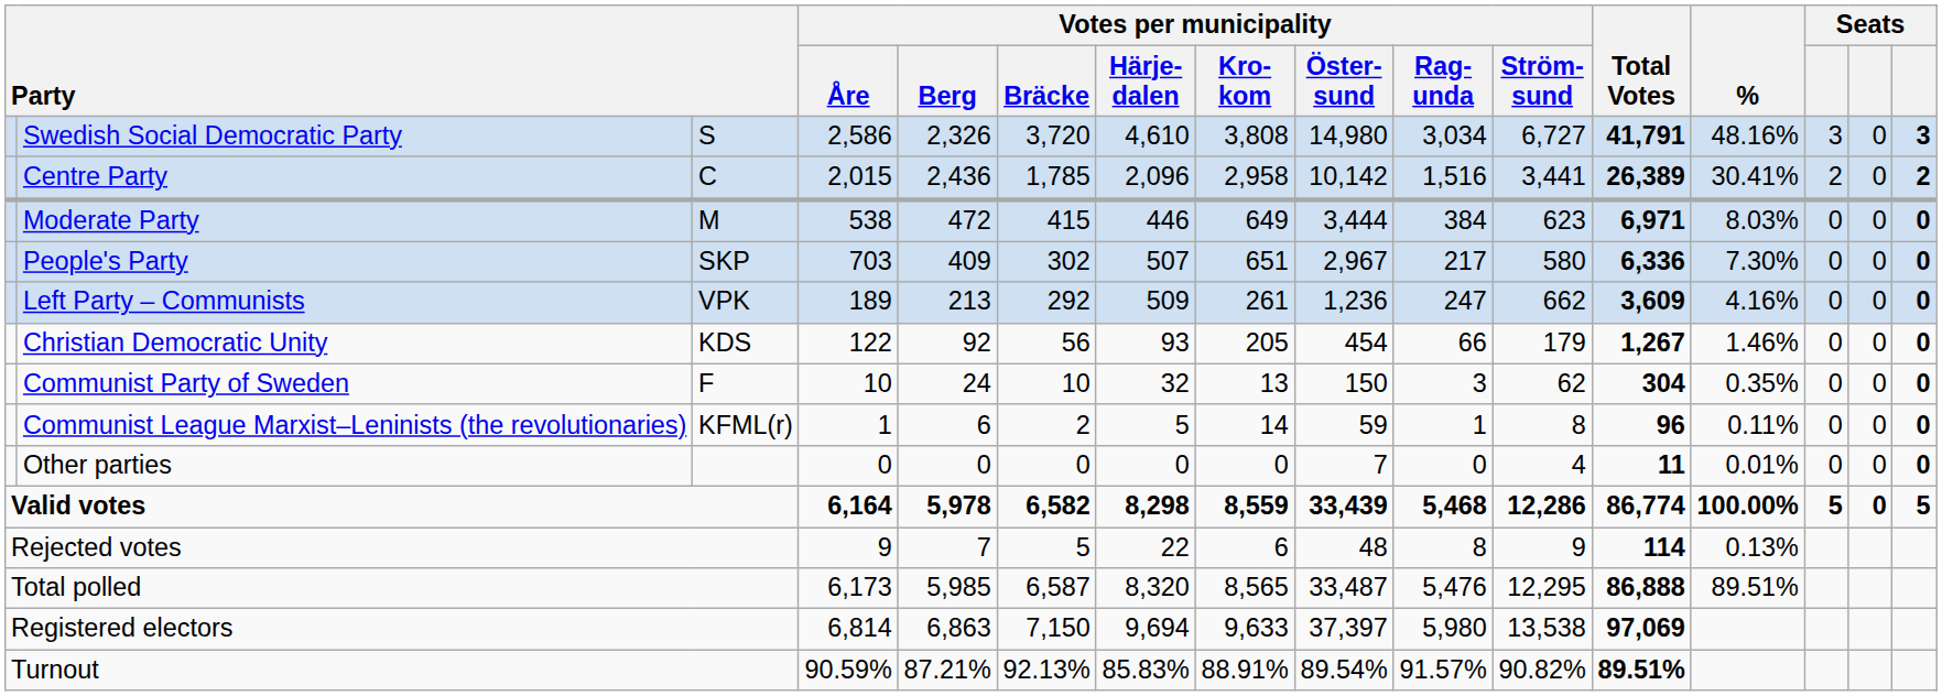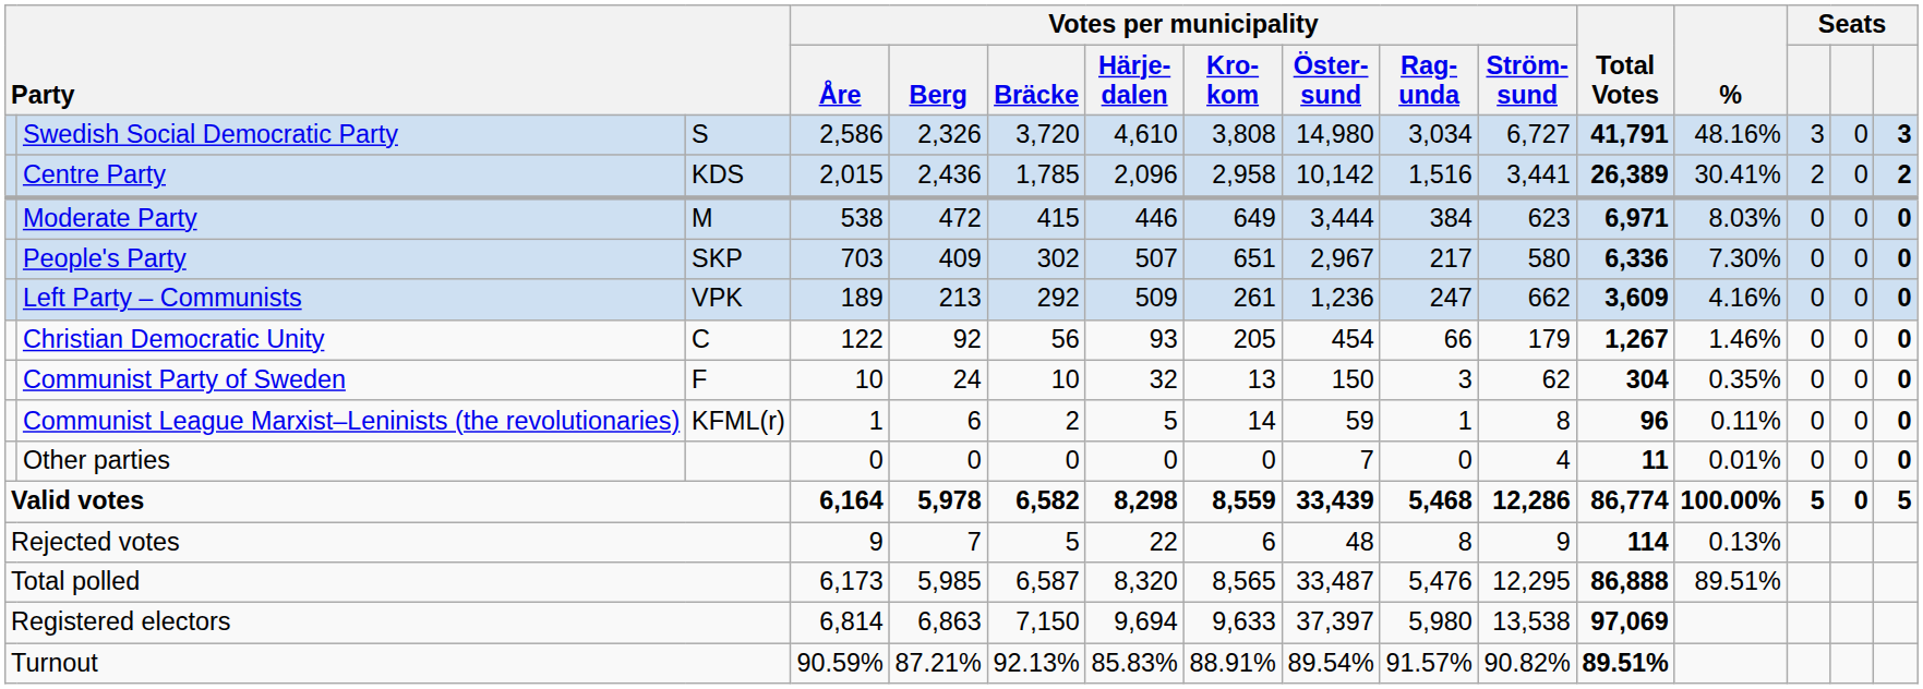 <table class="wikitable" border="1" style="text-align:right;">
 <tr>
 <th style="text-align:left;" valign=bottom rowspan=2 colspan=3>Party</th>
 <th colspan=8>Votes per municipality</th>
 <th align=center valign=bottom rowspan=2 width="50">Total Votes</th>
 <th align=center valign=bottom rowspan=2 width="50">%</th>
 <th colspan=3>Seats</th>
 </tr>
 <tr>
 <th align=center valign=bottom width="50"><a href='#'>Åre</a></th>
 <th align=center valign=bottom width="50"><a href='#'>Berg</a></th>
 <th align=center valign=bottom width="50"><a href='#'>Bräcke</a></th>
 <th align=center valign=bottom width="50"><a href='#'>Härje- dalen</a></th>
 <th align=center valign=bottom width="50"><a href='#'>Kro- kom</a></th>
 <th align=center valign=bottom width="50"><a href='#'>Öster- sund</a></th>
 <th align=center valign=bottom width="50"><a href='#'>Rag- unda</a></th>
 <th align=center valign=bottom width="50"><a href='#'>Ström- sund</a></th>
 <th align=center valign=bottom width="20"><small></small></th>
 <th align=center valign=bottom width="20"><small><a href='#'></a></small></th>
 <th align=center valign=bottom width="20"><small></small></th>
 </tr>
 <tr style="background:#CEE0F2;">
 <td></td>
 <td align=left style="white-space: nowrap;"><a href='#'>Swedish Social Democratic Party</a></td>
 <td align=left>S</td>
 <td>2,586</td>
 <td>2,326</td>
 <td>3,720</td>
 <td>4,610</td>
 <td>3,808</td>
 <td>14,980</td>
 <td>3,034</td>
 <td>6,727</td>
 <td><strong>41,791</strong></td>
 <td>48.16%</td>
 <td>3</td>
 <td>0</td>
 <td><strong>3</strong></td>
 </tr>
 <tr style="background:#CEE0F2;">
 <td></td>
 <td align=left><a href='#'>Centre Party</a></td>
-<td align=left>C</td>
+<td align=left>KDS</td>
 <td>2,015</td>
 <td>2,436</td>
 <td>1,785</td>
 <td>2,096</td>
 <td>2,958</td>
 <td>10,142</td>
 <td>1,516</td>
 <td>3,441</td>
 <td><strong>26,389</strong></td>
 <td>30.41%</td>
 <td>2</td>
 <td>0</td>
 <td><strong>2</strong></td>
 </tr>
 <tr style="background:#CEE0F2; border-top:3px solid darkgray;">
 <td></td>
 <td align=left><a href='#'>Moderate Party</a></td>
 <td align=left>M</td>
 <td>538</td>
 <td>472</td>
 <td>415</td>
 <td>446</td>
 <td>649</td>
 <td>3,444</td>
 <td>384</td>
 <td>623</td>
 <td><strong>6,971</strong></td>
 <td>8.03%</td>
 <td>0</td>
 <td>0</td>
 <td><strong>0</strong></td>
 </tr>
 <tr style="background:#CEE0F2;">
 <td></td>
 <td align=left><a href='#'>People's Party</a></td>
 <td align=left>SKP</td>
 <td>703</td>
 <td>409</td>
 <td>302</td>
 <td>507</td>
 <td>651</td>
 <td>2,967</td>
 <td>217</td>
 <td>580</td>
 <td><strong>6,336</strong></td>
 <td>7.30%</td>
 <td>0</td>
 <td>0</td>
 <td><strong>0</strong></td>
 </tr>
 <tr style="background:#CEE0F2;">
 <td></td>
 <td align=left><a href='#'>Left Party – Communists</a></td>
 <td align=left>VPK</td>
 <td>189</td>
 <td>213</td>
 <td>292</td>
 <td>509</td>
 <td>261</td>
 <td>1,236</td>
 <td>247</td>
 <td>662</td>
 <td><strong>3,609</strong></td>
 <td>4.16%</td>
 <td>0</td>
 <td>0</td>
 <td><strong>0</strong></td>
 </tr>
 <tr>
 <td></td>
 <td align=left><a href='#'>Christian Democratic Unity</a></td>
-<td align=left>KDS</td>
+<td align=left>C</td>
 <td>122</td>
 <td>92</td>
 <td>56</td>
 <td>93</td>
 <td>205</td>
 <td>454</td>
 <td>66</td>
 <td>179</td>
 <td><strong>1,267</strong></td>
 <td>1.46%</td>
 <td>0</td>
 <td>0</td>
 <td><strong>0</strong></td>
 </tr>
 <tr>
 <td></td>
 <td align=left><a href='#'>Communist Party of Sweden</a></td>
 <td align=left>F</td>
 <td>10</td>
 <td>24</td>
 <td>10</td>
 <td>32</td>
 <td>13</td>
 <td>150</td>
 <td>3</td>
 <td>62</td>
 <td><strong>304</strong></td>
 <td>0.35%</td>
 <td>0</td>
 <td>0</td>
 <td><strong>0</strong></td>
 </tr>
 <tr>
 <td></td>
 <td align=left><a href='#'>Communist League Marxist–Leninists (the revolutionaries)</a></td>
 <td align=left>KFML(r)</td>
 <td>1</td>
 <td>6</td>
 <td>2</td>
 <td>5</td>
 <td>14</td>
 <td>59</td>
 <td>1</td>
 <td>8</td>
 <td><strong>96</strong></td>
 <td>0.11%</td>
 <td>0</td>
 <td>0</td>
 <td><strong>0</strong></td>
 </tr>
 <tr>
 <td></td>
 <td align=left>Other parties</td>
 <td></td>
 <td>0</td>
 <td>0</td>
 <td>0</td>
 <td>0</td>
 <td>0</td>
 <td>7</td>
 <td>0</td>
 <td>4</td>
 <td><strong>11</strong></td>
 <td>0.01%</td>
 <td>0</td>
 <td>0</td>
 <td><strong>0</strong></td>
 </tr>
 <tr style="font-weight:bold">
 <td align=left colspan=3>Valid votes</td>
 <td>6,164</td>
 <td>5,978</td>
 <td>6,582</td>
 <td>8,298</td>
 <td>8,559</td>
 <td>33,439</td>
 <td>5,468</td>
 <td>12,286</td>
 <td>86,774</td>
 <td>100.00%</td>
 <td>5</td>
 <td>0</td>
 <td>5</td>
 </tr>
 <tr>
 <td align=left colspan=3>Rejected votes</td>
 <td>9</td>
 <td>7</td>
 <td>5</td>
 <td>22</td>
 <td>6</td>
 <td>48</td>
 <td>8</td>
 <td>9</td>
 <td><strong>114</strong></td>
 <td>0.13%</td>
 <td></td>
 <td></td>
 <td></td>
 </tr>
 <tr>
 <td align=left colspan=3>Total polled</td>
 <td>6,173</td>
 <td>5,985</td>
 <td>6,587</td>
 <td>8,320</td>
 <td>8,565</td>
 <td>33,487</td>
 <td>5,476</td>
 <td>12,295</td>
 <td><strong>86,888</strong></td>
 <td>89.51%</td>
 <td></td>
 <td></td>
 <td></td>
 </tr>
 <tr>
 <td align=left colspan=3>Registered electors</td>
 <td>6,814</td>
 <td>6,863</td>
 <td>7,150</td>
 <td>9,694</td>
 <td>9,633</td>
 <td>37,397</td>
 <td>5,980</td>
 <td>13,538</td>
 <td><strong>97,069</strong></td>
 <td></td>
 <td></td>
 <td></td>
 <td></td>
 </tr>
 <tr>
 <td align=left colspan=3>Turnout</td>
 <td>90.59%</td>
 <td>87.21%</td>
 <td>92.13%</td>
 <td>85.83%</td>
 <td>88.91%</td>
 <td>89.54%</td>
 <td>91.57%</td>
 <td>90.82%</td>
 <td><strong>89.51%</strong></td>
 <td></td>
 <td></td>
 <td></td>
 <td></td>
 </tr>
 </table>
